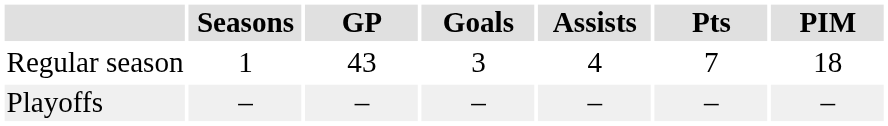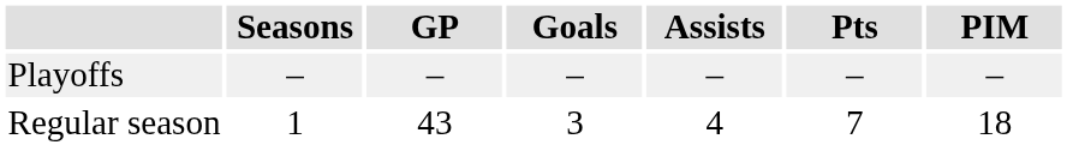 <table class="toccolours">
 <tr bgcolor="#e0e0e0">
 <th></th>
 <th width="60">Seasons</th>
 <th width="60">GP</th>
 <th width="60">Goals</th>
 <th width="60">Assists</th>
 <th width="60">Pts</th>
 <th width="60">PIM</th>
 </tr>
+<tr align="center" bgcolor="#f0f0f0">
+<td align="left">Playoffs</td>
+<td>–</td>
+<td>–</td>
+<td>–</td>
+<td>–</td>
+<td>–</td>
+<td>–</td>
+</tr>
 <tr align="center">
 <td align="left">Regular season</td>
 <td>1</td>
 <td>43</td>
 <td>3</td>
 <td>4</td>
 <td>7</td>
 <td>18</td>
 </tr>
-<tr align="center" bgcolor="#f0f0f0">
-<td align="left">Playoffs</td>
-<td>–</td>
-<td>–</td>
-<td>–</td>
-<td>–</td>
-<td>–</td>
-<td>–</td>
-</tr>
 </table>
